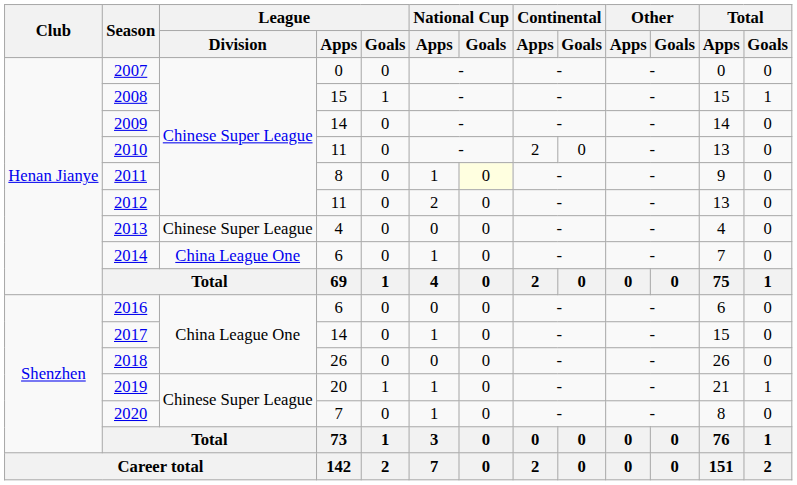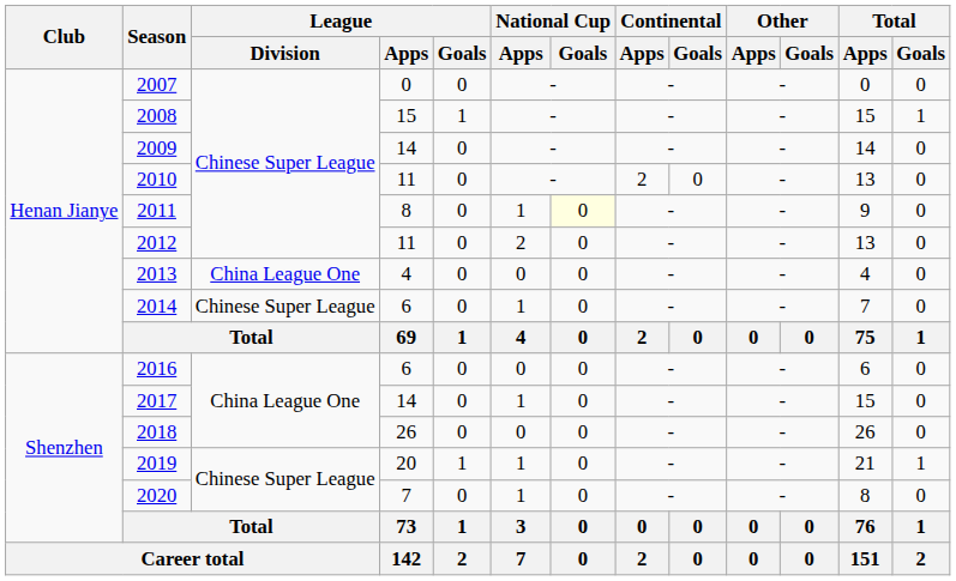 <table class="wikitable" style="text-align: center">
 <tr>
 <th rowspan="2">Club</th>
 <th rowspan="2">Season</th>
 <th colspan="3">League</th>
 <th colspan="2">National Cup</th>
 <th colspan="2">Continental</th>
 <th colspan="2">Other</th>
 <th colspan="2">Total</th>
 </tr>
 <tr>
 <th>Division</th>
 <th>Apps</th>
 <th>Goals</th>
 <th>Apps</th>
 <th>Goals</th>
 <th>Apps</th>
 <th>Goals</th>
 <th>Apps</th>
 <th>Goals</th>
 <th>Apps</th>
 <th>Goals</th>
 </tr>
 <tr>
 <td rowspan=9><a href='#'>Henan Jianye</a></td>
 <td><a href='#'>2007</a></td>
 <td rowspan="6"><a href='#'>Chinese Super League</a></td>
 <td>0</td>
 <td>0</td>
 <td colspan="2">-</td>
 <td colspan="2">-</td>
 <td colspan="2">-</td>
 <td>0</td>
 <td>0</td>
 </tr>
 <tr>
 <td><a href='#'>2008</a></td>
 <td>15</td>
 <td>1</td>
 <td colspan="2">-</td>
 <td colspan="2">-</td>
 <td colspan="2">-</td>
 <td>15</td>
 <td>1</td>
 </tr>
 <tr>
 <td><a href='#'>2009</a></td>
 <td>14</td>
 <td>0</td>
 <td colspan="2">-</td>
 <td colspan="2">-</td>
 <td colspan="2">-</td>
 <td>14</td>
 <td>0</td>
 </tr>
 <tr>
 <td><a href='#'>2010</a></td>
 <td>11</td>
 <td>0</td>
 <td colspan="2">-</td>
 <td>2</td>
 <td>0</td>
 <td colspan="2">-</td>
 <td>13</td>
 <td>0</td>
 </tr>
 <tr>
 <td><a href='#'>2011</a></td>
 <td>8</td>
 <td>0</td>
 <td>1</td>
 <td style="background: lightyellow;">0</td>
 <td colspan="2">-</td>
 <td colspan="2">-</td>
 <td>9</td>
 <td>0</td>
 </tr>
 <tr>
 <td><a href='#'>2012</a></td>
 <td>11</td>
 <td>0</td>
 <td>2</td>
 <td>0</td>
 <td colspan="2">-</td>
 <td colspan="2">-</td>
 <td>13</td>
 <td>0</td>
 </tr>
 <tr>
 <td><a href='#'>2013</a></td>
-<td>Chinese Super League</td>
+<td><a href='#'>China League One</a></td>
 <td>4</td>
 <td>0</td>
 <td>0</td>
 <td>0</td>
 <td colspan="2">-</td>
 <td colspan="2">-</td>
 <td>4</td>
 <td>0</td>
 </tr>
 <tr>
 <td><a href='#'>2014</a></td>
-<td><a href='#'>China League One</a></td>
+<td>Chinese Super League</td>
 <td>6</td>
 <td>0</td>
 <td>1</td>
 <td>0</td>
 <td colspan="2">-</td>
 <td colspan="2">-</td>
 <td>7</td>
 <td>0</td>
 </tr>
 <tr>
 <th colspan=2>Total</th>
 <th>69</th>
 <th>1</th>
 <th>4</th>
 <th>0</th>
 <th>2</th>
 <th>0</th>
 <th>0</th>
 <th>0</th>
 <th>75</th>
 <th>1</th>
 </tr>
 <tr>
 <td rowspan=6><a href='#'>Shenzhen</a></td>
 <td><a href='#'>2016</a></td>
 <td rowspan="3">China League One</td>
 <td>6</td>
 <td>0</td>
 <td>0</td>
 <td>0</td>
 <td colspan="2">-</td>
 <td colspan="2">-</td>
 <td>6</td>
 <td>0</td>
 </tr>
 <tr>
 <td><a href='#'>2017</a></td>
 <td>14</td>
 <td>0</td>
 <td>1</td>
 <td>0</td>
 <td colspan="2">-</td>
 <td colspan="2">-</td>
 <td>15</td>
 <td>0</td>
 </tr>
 <tr>
 <td><a href='#'>2018</a></td>
 <td>26</td>
 <td>0</td>
 <td>0</td>
 <td>0</td>
 <td colspan="2">-</td>
 <td colspan="2">-</td>
 <td>26</td>
 <td>0</td>
 </tr>
 <tr>
 <td><a href='#'>2019</a></td>
 <td rowspan=2>Chinese Super League</td>
 <td>20</td>
 <td>1</td>
 <td>1</td>
 <td>0</td>
 <td colspan="2">-</td>
 <td colspan="2">-</td>
 <td>21</td>
 <td>1</td>
 </tr>
 <tr>
 <td><a href='#'>2020</a></td>
 <td>7</td>
 <td>0</td>
 <td>1</td>
 <td>0</td>
 <td colspan="2">-</td>
 <td colspan="2">-</td>
 <td>8</td>
 <td>0</td>
 </tr>
 <tr>
 <th colspan=2>Total</th>
 <th>73</th>
 <th>1</th>
 <th>3</th>
 <th>0</th>
 <th>0</th>
 <th>0</th>
 <th>0</th>
 <th>0</th>
 <th>76</th>
 <th>1</th>
 </tr>
 <tr>
 <th colspan=3>Career total</th>
 <th>142</th>
 <th>2</th>
 <th>7</th>
 <th>0</th>
 <th>2</th>
 <th>0</th>
 <th>0</th>
 <th>0</th>
 <th>151</th>
 <th>2</th>
 </tr>
 </table>
